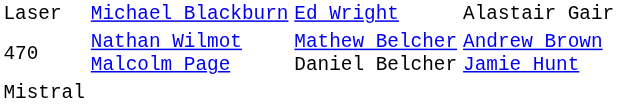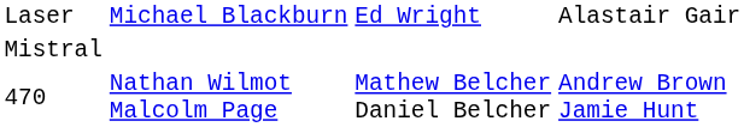 <table>
 <tr>
 <td>Laser</td>
 <td> <a href='#'>Michael Blackburn</a></td>
 <td> <a href='#'>Ed Wright</a></td>
 <td> Alastair Gair</td>
 </tr>
 <tr>
+<td>Mistral</td>
+<td></td>
+<td></td>
+<td></td>
+</tr>
+<tr>
 <td>470</td>
 <td> <a href='#'>Nathan Wilmot</a><br> <a href='#'>Malcolm Page</a></td>
 <td> <a href='#'>Mathew Belcher</a><br> Daniel Belcher</td>
 <td> <a href='#'>Andrew Brown</a><br> <a href='#'>Jamie Hunt</a></td>
 </tr>
-<tr>
-<td>Mistral</td>
-<td></td>
-<td></td>
-<td></td>
-</tr>
 </table>
